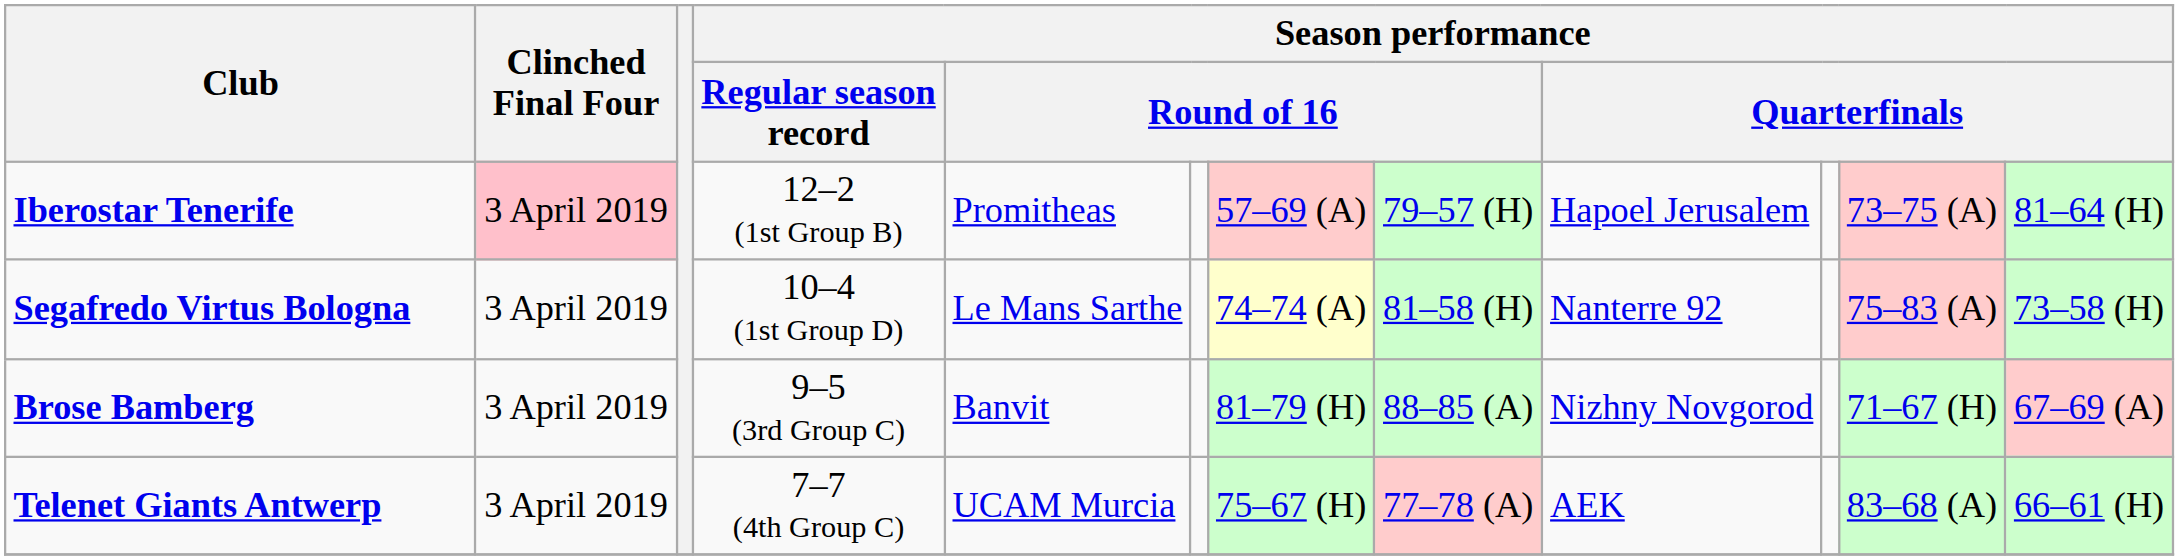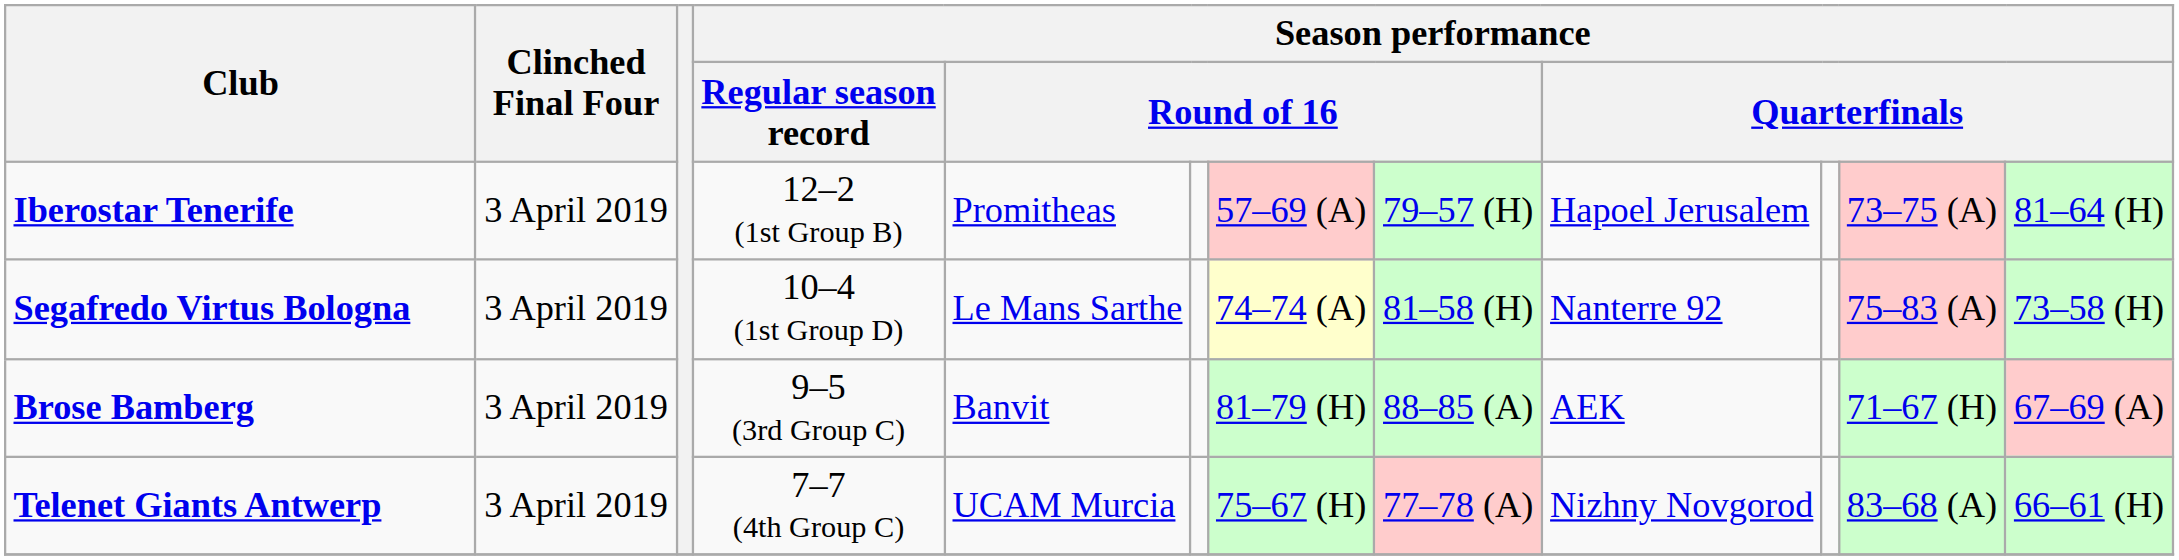 <table class="wikitable">
 <tr>
 <th rowspan=2  width=200>Club</th>
 <th rowspan=2>Clinched <br> Final Four</th>
 <th rowspan=6></th>
 <th colspan=9>Season performance</th>
 </tr>
 <tr>
 <th><a href='#'>Regular season</a><br>record</th>
 <th colspan=4><a href='#'>Round of 16</a></th>
 <th colspan=4><a href='#'>Quarterfinals</a></th>
 </tr>
 <tr>
 <td> <strong><a href='#'>Iberostar Tenerife</a></strong></td>
-<td align=center style="background: pink;">3 April 2019</td>
+<td align=center>3 April 2019</td>
 <td align=center>12–2<br><small>(1st Group B)</small></td>
 <td> <a href='#'>Promitheas</a></td>
 <td></td>
 <td bgcolor=#fcc><a href='#'>57–69</a> (A)</td>
 <td bgcolor=#cfc><a href='#'>79–57</a> (H)</td>
 <td> <a href='#'>Hapoel Jerusalem</a></td>
 <td></td>
 <td bgcolor=#fcc><a href='#'>73–75</a> (A)</td>
 <td bgcolor=#cfc><a href='#'>81–64</a> (H)</td>
 </tr>
 <tr>
 <td> <strong><a href='#'>Segafredo Virtus Bologna</a></strong></td>
 <td align=center>3 April 2019</td>
 <td align=center>10–4<br><small>(1st Group D)</small></td>
 <td> <a href='#'>Le Mans Sarthe</a></td>
 <td></td>
 <td bgcolor=#ffc><a href='#'>74–74</a> (A)</td>
 <td bgcolor=#cfc><a href='#'>81–58</a> (H)</td>
 <td> <a href='#'>Nanterre 92</a></td>
 <td></td>
 <td bgcolor=#fcc><a href='#'>75–83</a> (A)</td>
 <td bgcolor=#cfc><a href='#'>73–58</a> (H)</td>
 </tr>
 <tr>
 <td> <strong><a href='#'>Brose Bamberg</a></strong></td>
 <td align=center>3 April 2019</td>
 <td align=center>9–5<br><small>(3rd Group C)</small></td>
 <td> <a href='#'>Banvit</a></td>
 <td></td>
 <td bgcolor=#cfc><a href='#'>81–79</a> (H)</td>
 <td bgcolor=#cfc><a href='#'>88–85</a> (A)</td>
-<td> <a href='#'>Nizhny Novgorod</a></td>
+<td> <a href='#'>AEK</a></td>
 <td></td>
 <td bgcolor=#cfc><a href='#'>71–67</a> (H)</td>
 <td bgcolor=#fcc><a href='#'>67–69</a> (A)</td>
 </tr>
 <tr>
 <td> <strong><a href='#'>Telenet Giants Antwerp</a></strong></td>
 <td align=center>3 April 2019</td>
 <td align=center>7–7<br><small>(4th Group C)</small></td>
 <td> <a href='#'>UCAM Murcia</a></td>
 <td></td>
 <td bgcolor=#cfc><a href='#'>75–67</a> (H)</td>
 <td bgcolor=#fcc><a href='#'>77–78</a> (A)</td>
-<td> <a href='#'>AEK</a></td>
+<td> <a href='#'>Nizhny Novgorod</a></td>
 <td></td>
 <td bgcolor=#cfc><a href='#'>83–68</a> (A)</td>
 <td bgcolor=#cfc><a href='#'>66–61</a> (H)</td>
 </tr>
 <tr>
 </tr>
 </table>
